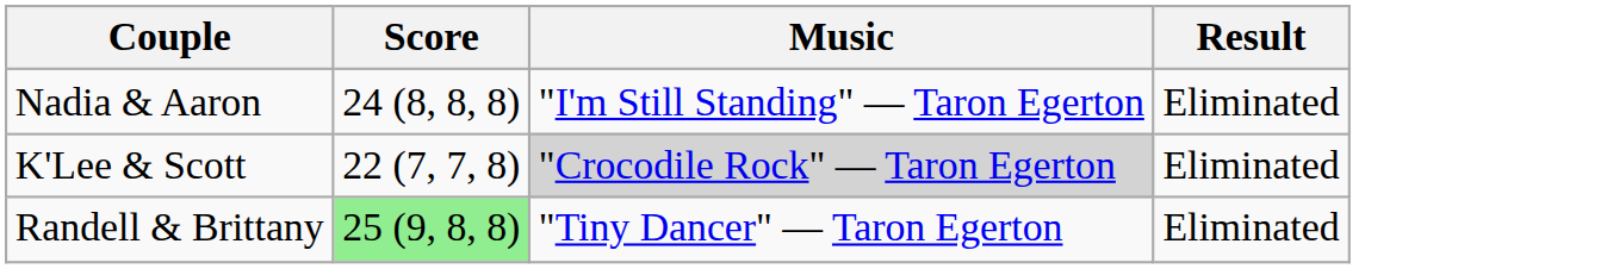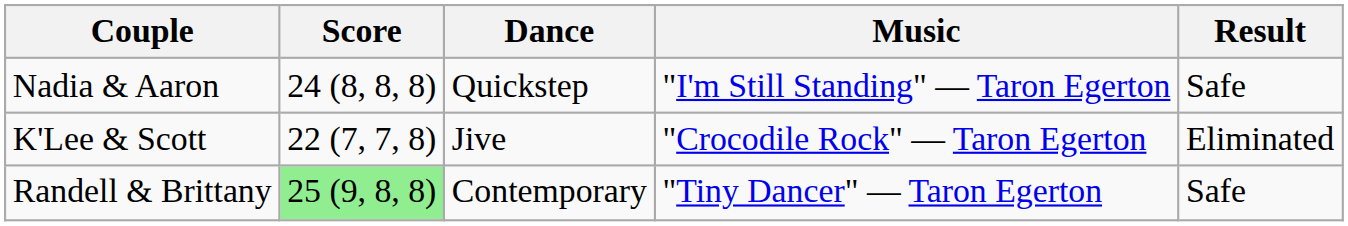 <table class="wikitable sortable">
 <tr>
 <th rowspan="1">Couple</th>
 <th colspan="1">Score</th>
+<th rowspan="1">Dance</th>
 <th rowspan="1">Music</th>
 <th rowspan="1">Result</th>
 </tr>
 <tr>
 <td>Nadia & Aaron</td>
 <td>24 (8, 8, 8)</td>
+<td>Quickstep</td>
 <td>"<a href='#'>I'm Still Standing</a>" — <a href='#'>Taron Egerton</a></td>
-<td>Eliminated</td>
+<td>Safe</td>
 </tr>
 <tr>
 <td>K'Lee & Scott</td>
 <td>22 (7, 7, 8)</td>
-<td style="background: lightgrey;">"<a href='#'>Crocodile Rock</a>" — <a href='#'>Taron Egerton</a></td>
+<td>Jive</td>
+<td>"<a href='#'>Crocodile Rock</a>" — <a href='#'>Taron Egerton</a></td>
 <td>Eliminated</td>
 </tr>
 <tr>
 <td>Randell & Brittany</td>
 <td style="background: lightgreen;">25 (9, 8, 8)</td>
+<td>Contemporary</td>
 <td>"<a href='#'>Tiny Dancer</a>" — <a href='#'>Taron Egerton</a></td>
-<td>Eliminated</td>
+<td>Safe</td>
 </tr>
 </table>
